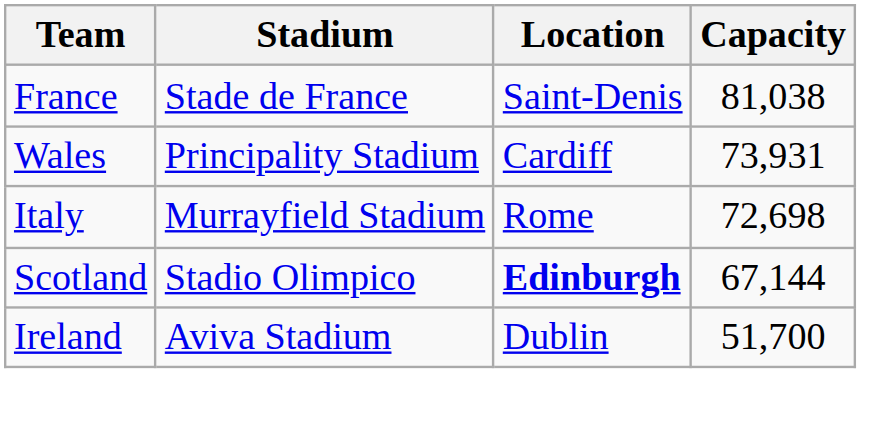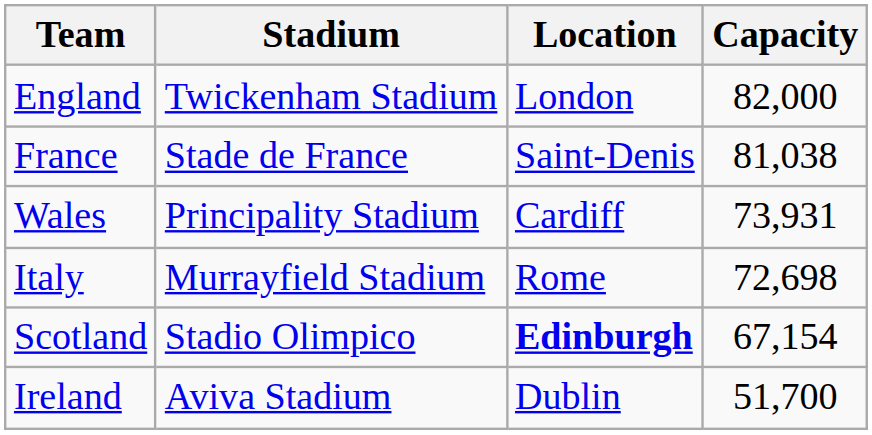 <table class="wikitable sortable">
 <tr>
 <th>Team</th>
 <th>Stadium</th>
 <th>Location</th>
 <th>Capacity</th>
+</tr>
+<tr>
+<td><a href='#'>England</a></td>
+<td><a href='#'>Twickenham Stadium</a></td>
+<td><a href='#'>London</a></td>
+<td style="text-align:center">82,000</td>
 </tr>
 <tr>
 <td><a href='#'>France</a></td>
 <td><a href='#'>Stade de France</a></td>
 <td><a href='#'>Saint-Denis</a></td>
 <td style="text-align:center">81,038</td>
 </tr>
 <tr>
 <td><a href='#'>Wales</a></td>
 <td><a href='#'>Principality Stadium</a></td>
 <td><a href='#'>Cardiff</a></td>
 <td style="text-align:center">73,931</td>
 </tr>
 <tr>
 <td><a href='#'>Italy</a></td>
 <td><a href='#'>Murrayfield Stadium</a></td>
 <td><a href='#'>Rome</a></td>
 <td style="text-align:center">72,698</td>
 </tr>
 <tr>
 <td><a href='#'>Scotland</a></td>
 <td><a href='#'>Stadio Olimpico</a></td>
 <td><strong><a href='#'>Edinburgh</a></strong></td>
-<td style="text-align:center">67,144</td>
+<td style="text-align:center">67,154</td>
 </tr>
 <tr>
 <td><a href='#'>Ireland</a></td>
 <td><a href='#'>Aviva Stadium</a></td>
 <td><a href='#'>Dublin</a></td>
 <td style="text-align:center">51,700</td>
 </tr>
 </table>
